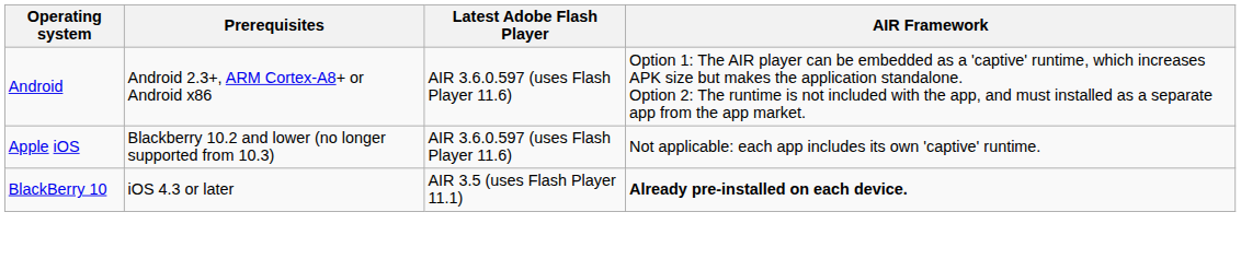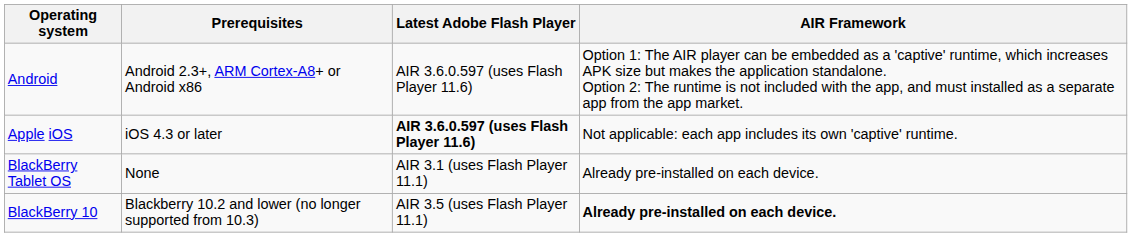 <table class="wikitable sortable">
 <tr>
 <th>Operating system</th>
 <th>Prerequisites</th>
 <th>Latest Adobe Flash Player</th>
 <th>AIR Framework</th>
 </tr>
 <tr>
 <td><a href='#'>Android</a></td>
 <td>Android 2.3+, <a href='#'>ARM Cortex-A8</a>+ or Android x86</td>
 <td>AIR 3.6.0.597 (uses Flash Player 11.6)</td>
 <td>Option 1: The AIR player can be embedded as a 'captive' runtime, which increases APK size but makes the application standalone.<br>Option 2: The runtime is not included with the app, and must installed as a separate app from the app market.</td>
 </tr>
 <tr>
 <td><a href='#'>Apple</a> <a href='#'>iOS</a></td>
-<td>Blackberry 10.2 and lower (no longer supported from 10.3)</td>
-<td>AIR 3.6.0.597 (uses Flash Player 11.6)</td>
+<td>iOS 4.3 or later</td>
+<td><strong>AIR 3.6.0.597 (uses Flash Player 11.6)</strong></td>
 <td>Not applicable: each app includes its own 'captive' runtime.</td>
 </tr>
 <tr>
+<td><a href='#'>BlackBerry Tablet OS</a></td>
+<td>None</td>
+<td>AIR 3.1 (uses Flash Player 11.1)</td>
+<td>Already pre-installed on each device.</td>
+</tr>
+<tr>
 <td><a href='#'>BlackBerry 10</a></td>
-<td>iOS 4.3 or later</td>
+<td>Blackberry 10.2 and lower (no longer supported from 10.3)</td>
 <td>AIR 3.5 (uses Flash Player 11.1)</td>
 <td><strong>Already pre-installed on each device.</strong></td>
 </tr>
 </table>
